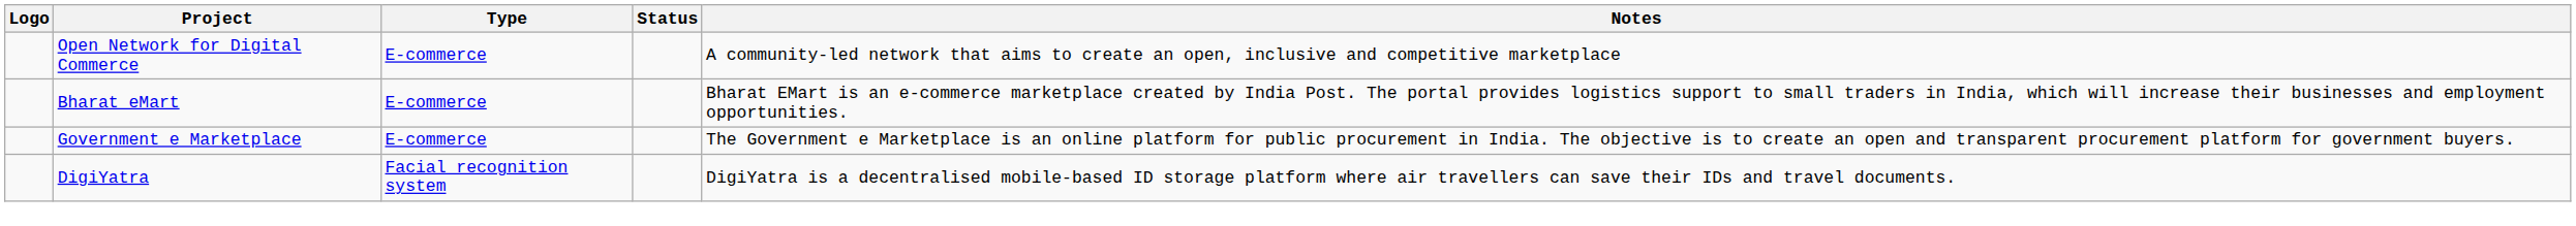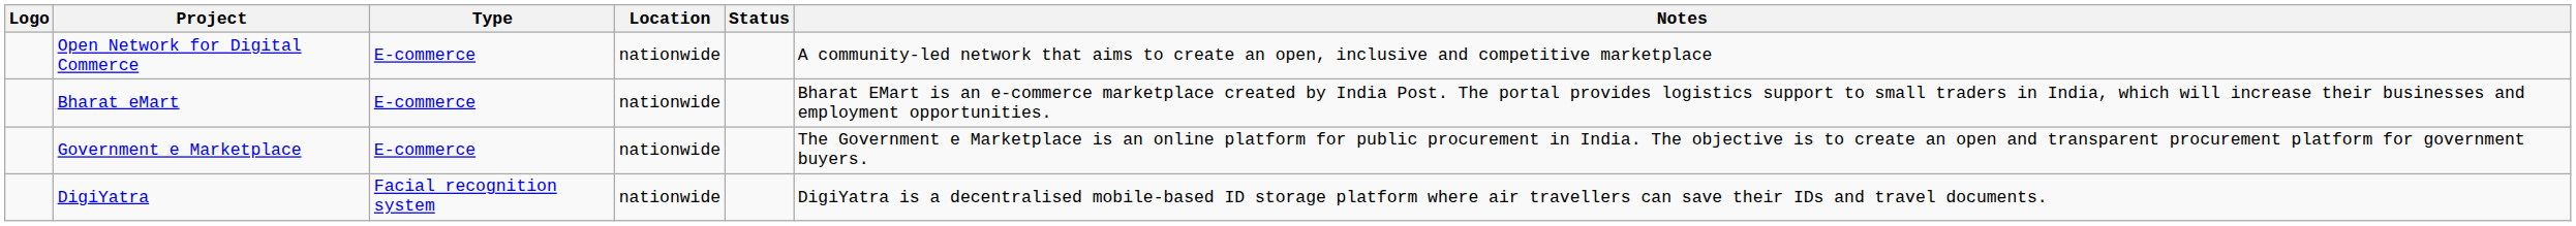 <table class="wikitable sortable">
 <tr>
 <th>Logo</th>
 <th>Project</th>
 <th>Type</th>
+<th>Location</th>
 <th>Status</th>
 <th>Notes</th>
 </tr>
 <tr>
 <td></td>
 <td><a href='#'>Open Network for Digital Commerce</a></td>
 <td><a href='#'>E-commerce</a></td>
+<td>nationwide</td>
 <td></td>
 <td>A community-led network that aims to create an open, inclusive and competitive marketplace</td>
 </tr>
 <tr>
 <td></td>
 <td><a href='#'>Bharat eMart</a></td>
 <td><a href='#'>E-commerce</a></td>
+<td>nationwide</td>
 <td></td>
 <td>Bharat EMart is an e-commerce marketplace created by India Post. The portal provides logistics support to small traders in India, which will increase their businesses and employment opportunities.</td>
 </tr>
 <tr>
 <td></td>
 <td><a href='#'>Government e Marketplace</a></td>
 <td><a href='#'>E-commerce</a></td>
+<td>nationwide</td>
 <td></td>
 <td>The Government e Marketplace is an online platform for public procurement in India. The objective is to create an open and transparent procurement platform for government buyers.</td>
 </tr>
 <tr>
 <td></td>
 <td><a href='#'>DigiYatra</a></td>
 <td><a href='#'>Facial recognition system</a></td>
+<td>nationwide</td>
 <td></td>
 <td>DigiYatra is a decentralised mobile-based ID storage platform where air travellers can save their IDs and travel documents.</td>
 </tr>
 </table>
